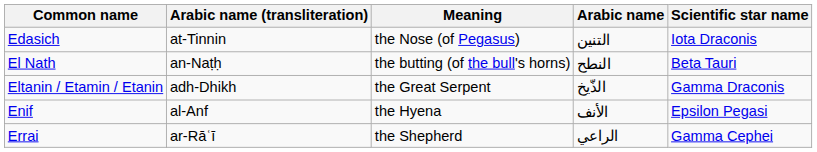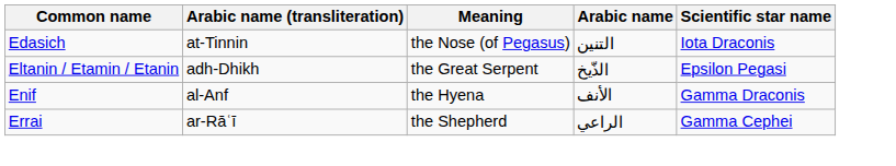 <table class="wikitable">
 <tr>
 <th>Common name</th>
 <th>Arabic name (transliteration)</th>
 <th>Meaning</th>
 <th>Arabic name</th>
 <th>Scientific star name</th>
 </tr>
 <tr>
 <td><a href='#'>Edasich</a></td>
 <td>at-Tinnin</td>
 <td>the Nose (of <a href='#'>Pegasus</a>)</td>
 <td>التنين</td>
 <td><a href='#'>Iota Draconis</a></td>
 </tr>
 <tr>
-<td><a href='#'>El Nath</a></td>
-<td>an-Naṭḥ</td>
-<td>the butting (of <a href='#'>the bull</a>'s horns)</td>
-<td>النطح</td>
-<td><a href='#'>Beta Tauri</a></td>
-</tr>
-<tr>
 <td><a href='#'>Eltanin / Etamin / Etanin</a></td>
 <td>adh-Dhikh</td>
 <td>the Great Serpent</td>
 <td>الذّيخ</td>
-<td><a href='#'>Gamma Draconis</a></td>
+<td><a href='#'>Epsilon Pegasi</a></td>
 </tr>
 <tr>
 <td><a href='#'>Enif</a></td>
 <td>al-Anf</td>
 <td>the Hyena</td>
 <td>الأنف</td>
-<td><a href='#'>Epsilon Pegasi</a></td>
+<td><a href='#'>Gamma Draconis</a></td>
 </tr>
 <tr>
 <td><a href='#'>Errai</a></td>
 <td>ar-Rāʿī</td>
 <td>the Shepherd</td>
 <td>الراعي</td>
 <td><a href='#'>Gamma Cephei</a></td>
 </tr>
 </table>
